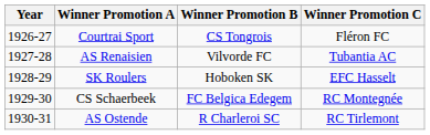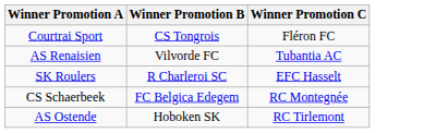 <table class="wikitable sortable" style="text-align:center;">
 <tr>
-<th>Year</th>
 <th>Winner Promotion A</th>
 <th>Winner Promotion B</th>
 <th>Winner Promotion C</th>
 </tr>
 <tr>
-<td>1926-27</td>
 <td><a href='#'>Courtrai Sport</a></td>
 <td><a href='#'>CS Tongrois</a></td>
 <td>Fléron FC</td>
 </tr>
 <tr>
-<td>1927-28</td>
 <td><a href='#'>AS Renaisien</a></td>
 <td>Vilvorde FC</td>
 <td><a href='#'>Tubantia AC</a></td>
 </tr>
 <tr>
-<td>1928-29</td>
 <td><a href='#'>SK Roulers</a></td>
-<td>Hoboken SK</td>
+<td><a href='#'>R Charleroi SC</a></td>
 <td><a href='#'>EFC Hasselt</a></td>
 </tr>
 <tr>
-<td>1929-30</td>
 <td>CS Schaerbeek</td>
 <td><a href='#'>FC Belgica Edegem</a></td>
 <td><a href='#'>RC Montegnée</a></td>
 </tr>
 <tr>
-<td>1930-31</td>
 <td><a href='#'>AS Ostende</a></td>
-<td><a href='#'>R Charleroi SC</a></td>
+<td>Hoboken SK</td>
 <td><a href='#'>RC Tirlemont</a></td>
 </tr>
 </table>
